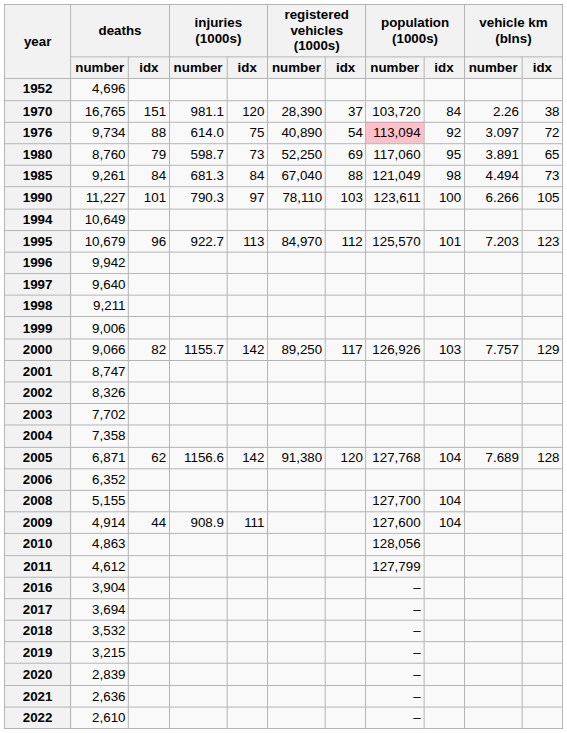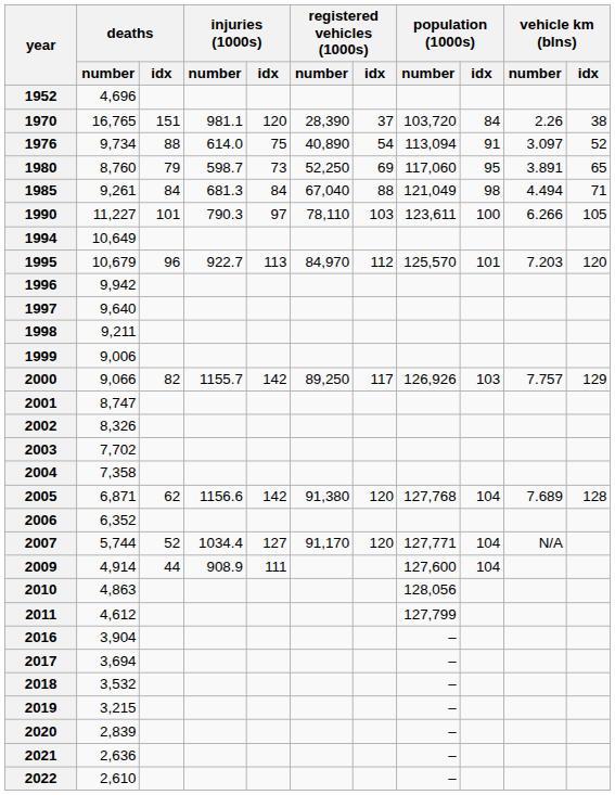 <table class="wikitable" style="font-size:97%; text-align:right">
 <tr>
 <th rowspan="2" style="width:70px;">year</th>
 <th colspan=2>deaths</th>
 <th colspan=2>injuries (1000s)</th>
 <th colspan=2>registered vehicles (1000s)</th>
 <th colspan=2>population (1000s)</th>
 <th colspan=2>vehicle km (blns)</th>
 </tr>
 <tr>
 <th style="width:60px;">number</th>
 <th style="width:40px;">idx</th>
 <th style="width:60px;">number</th>
 <th style="width:40px;">idx</th>
 <th style="width:60px;">number</th>
 <th style="width:40px;">idx</th>
 <th style="width:60px;">number</th>
 <th style="width:40px;">idx</th>
 <th style="width:60px;">number</th>
 <th style="width:40px;">idx</th>
 </tr>
 <tr>
 <th>1952</th>
 <td>4,696</td>
 <td></td>
 <td></td>
 <td></td>
 <td></td>
 <td></td>
 <td></td>
 <td></td>
 <td></td>
 <td></td>
 </tr>
 <tr>
 <th>1970</th>
 <td>16,765</td>
 <td>151</td>
 <td>981.1</td>
 <td>120</td>
 <td>28,390</td>
 <td>37</td>
 <td>103,720</td>
 <td>84</td>
 <td>2.26</td>
 <td>38</td>
 </tr>
 <tr>
 <th>1976</th>
 <td>9,734</td>
 <td>88</td>
 <td>614.0</td>
 <td>75</td>
 <td>40,890</td>
 <td>54</td>
-<td style="background: pink;">113,094</td>
-<td>92</td>
+<td>113,094</td>
+<td>91</td>
 <td>3.097</td>
-<td>72</td>
+<td>52</td>
 </tr>
 <tr>
 <th>1980</th>
 <td>8,760</td>
 <td>79</td>
 <td>598.7</td>
 <td>73</td>
 <td>52,250</td>
 <td>69</td>
 <td>117,060</td>
 <td>95</td>
 <td>3.891</td>
 <td>65</td>
 </tr>
 <tr>
 <th>1985</th>
 <td>9,261</td>
 <td>84</td>
 <td>681.3</td>
 <td>84</td>
 <td>67,040</td>
 <td>88</td>
 <td>121,049</td>
 <td>98</td>
 <td>4.494</td>
-<td>73</td>
+<td>71</td>
 </tr>
 <tr>
 <th>1990</th>
 <td>11,227</td>
 <td>101</td>
 <td>790.3</td>
 <td>97</td>
 <td>78,110</td>
 <td>103</td>
 <td>123,611</td>
 <td>100</td>
 <td>6.266</td>
 <td>105</td>
 </tr>
 <tr>
 <th>1994</th>
 <td>10,649</td>
 <td></td>
 <td></td>
 <td></td>
 <td></td>
 <td></td>
 <td></td>
 <td></td>
 <td></td>
 <td></td>
 </tr>
 <tr>
 <th>1995</th>
 <td>10,679</td>
 <td>96</td>
 <td>922.7</td>
 <td>113</td>
 <td>84,970</td>
 <td>112</td>
 <td>125,570</td>
 <td>101</td>
 <td>7.203</td>
-<td>123</td>
+<td>120</td>
 </tr>
 <tr>
 <th>1996</th>
 <td>9,942</td>
 <td></td>
 <td></td>
 <td></td>
 <td></td>
 <td></td>
 <td></td>
 <td></td>
 <td></td>
 <td></td>
 </tr>
 <tr>
 <th>1997</th>
 <td>9,640</td>
 <td></td>
 <td></td>
 <td></td>
 <td></td>
 <td></td>
 <td></td>
 <td></td>
 <td></td>
 <td></td>
 </tr>
 <tr>
 <th>1998</th>
 <td>9,211</td>
 <td></td>
 <td></td>
 <td></td>
 <td></td>
 <td></td>
 <td></td>
 <td></td>
 <td></td>
 <td></td>
 </tr>
 <tr>
 <th>1999</th>
 <td>9,006</td>
 <td></td>
 <td></td>
 <td></td>
 <td></td>
 <td></td>
 <td></td>
 <td></td>
 <td></td>
 <td></td>
 </tr>
 <tr>
 <th>2000</th>
 <td>9,066</td>
 <td>82</td>
 <td>1155.7</td>
 <td>142</td>
 <td>89,250</td>
 <td>117</td>
 <td>126,926</td>
 <td>103</td>
 <td>7.757</td>
 <td>129</td>
 </tr>
 <tr>
 <th>2001</th>
 <td>8,747</td>
 <td></td>
 <td></td>
 <td></td>
 <td></td>
 <td></td>
 <td></td>
 <td></td>
 <td></td>
 <td></td>
 </tr>
 <tr>
 <th>2002</th>
 <td>8,326</td>
 <td></td>
 <td></td>
 <td></td>
 <td></td>
 <td></td>
 <td></td>
 <td></td>
 <td></td>
 <td></td>
 </tr>
 <tr>
 <th>2003</th>
 <td>7,702</td>
 <td></td>
 <td></td>
 <td></td>
 <td></td>
 <td></td>
 <td></td>
 <td></td>
 <td></td>
 <td></td>
 </tr>
 <tr>
 <th>2004</th>
 <td>7,358</td>
 <td></td>
 <td></td>
 <td></td>
 <td></td>
 <td></td>
 <td></td>
 <td></td>
 <td></td>
 <td></td>
 </tr>
 <tr>
 <th>2005</th>
 <td>6,871</td>
 <td>62</td>
 <td>1156.6</td>
 <td>142</td>
 <td>91,380</td>
 <td>120</td>
 <td>127,768</td>
 <td>104</td>
 <td>7.689</td>
 <td>128</td>
 </tr>
 <tr>
 <th>2006</th>
 <td>6,352</td>
 <td></td>
 <td></td>
 <td></td>
 <td></td>
 <td></td>
 <td></td>
 <td></td>
 <td></td>
 <td></td>
 </tr>
 <tr>
-<th>2008</th>
-<td>5,155</td>
-<td></td>
-<td></td>
-<td></td>
-<td></td>
-<td></td>
-<td>127,700</td>
+<th>2007</th>
+<td>5,744</td>
+<td>52</td>
+<td>1034.4</td>
+<td>127</td>
+<td>91,170</td>
+<td>120</td>
+<td>127,771</td>
 <td>104</td>
-<td></td>
+<td>N/A</td>
 <td></td>
 </tr>
 <tr>
 <th>2009</th>
 <td>4,914</td>
 <td>44</td>
 <td>908.9</td>
 <td>111</td>
 <td></td>
 <td></td>
 <td>127,600</td>
 <td>104</td>
 <td></td>
 <td></td>
 </tr>
 <tr>
 <th>2010</th>
 <td>4,863</td>
 <td></td>
 <td></td>
 <td></td>
 <td></td>
 <td></td>
 <td>128,056</td>
 <td></td>
 <td></td>
 <td></td>
 </tr>
 <tr>
 <th>2011</th>
 <td>4,612</td>
 <td></td>
 <td></td>
 <td></td>
 <td></td>
 <td></td>
 <td>127,799</td>
 <td></td>
 <td></td>
 <td></td>
 </tr>
 <tr>
 <th>2016</th>
 <td>3,904</td>
 <td></td>
 <td></td>
 <td></td>
 <td></td>
 <td></td>
 <td>–</td>
 <td></td>
 <td></td>
 <td></td>
 </tr>
 <tr>
 <th>2017</th>
 <td>3,694</td>
 <td></td>
 <td></td>
 <td></td>
 <td></td>
 <td></td>
 <td>–</td>
 <td></td>
 <td></td>
 <td></td>
 </tr>
 <tr>
 <th>2018</th>
 <td>3,532</td>
 <td></td>
 <td></td>
 <td></td>
 <td></td>
 <td></td>
 <td>–</td>
 <td></td>
 <td></td>
 <td></td>
 </tr>
 <tr>
 <th>2019</th>
 <td>3,215</td>
 <td></td>
 <td></td>
 <td></td>
 <td></td>
 <td></td>
 <td>–</td>
 <td></td>
 <td></td>
 <td></td>
 </tr>
 <tr>
 <th>2020</th>
 <td>2,839</td>
 <td></td>
 <td></td>
 <td></td>
 <td></td>
 <td></td>
 <td>–</td>
 <td></td>
 <td></td>
 <td></td>
 </tr>
 <tr>
 <th>2021</th>
 <td>2,636</td>
 <td></td>
 <td></td>
 <td></td>
 <td></td>
 <td></td>
 <td>–</td>
 <td></td>
 <td></td>
 <td></td>
 </tr>
 <tr>
 <th>2022</th>
 <td>2,610</td>
 <td></td>
 <td></td>
 <td></td>
 <td></td>
 <td></td>
 <td>–</td>
 <td></td>
 <td></td>
 <td></td>
 </tr>
 </table>
